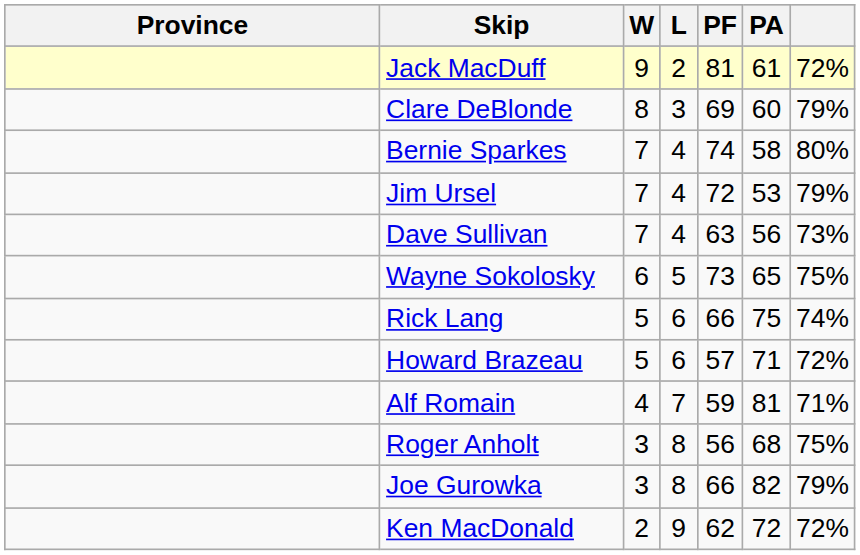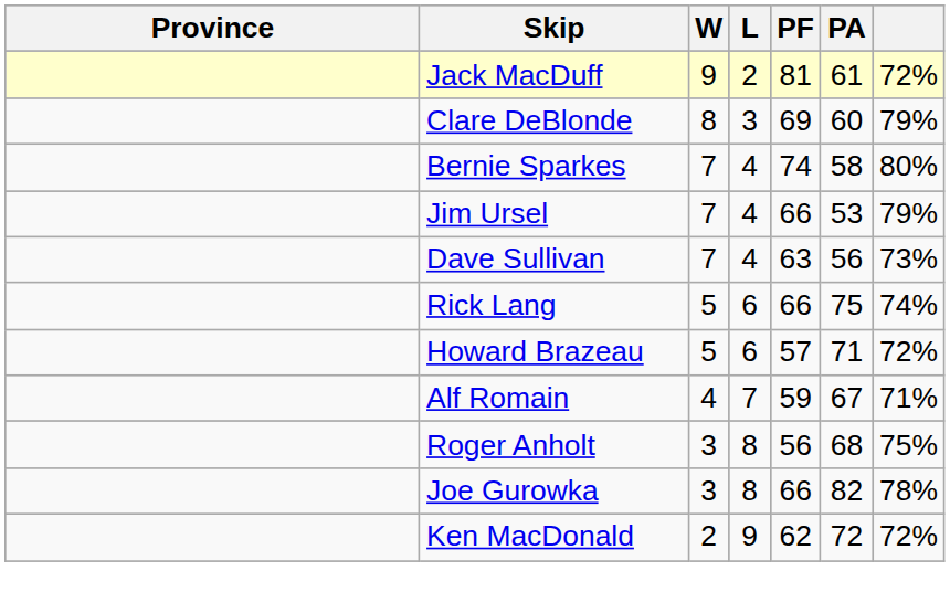 <table class="wikitable" style="text-align: center;">
 <tr>
 <th bgcolor="#efefef" width="220">Province</th>
 <th bgcolor="#efefef" width="140">Skip</th>
 <th bgcolor="#efefef" width="15">W</th>
 <th bgcolor="#efefef" width="15">L</th>
 <th bgcolor="#efefef" width="15">PF</th>
 <th bgcolor="#efefef" width="15">PA</th>
 <th bgcolor="#efefef" width=20></th>
 </tr>
 <tr bgcolor="#ffffcc">
 <td style="text-align: left;"></td>
 <td style="text-align: left;"><a href='#'>Jack MacDuff</a></td>
 <td>9</td>
 <td>2</td>
 <td>81</td>
 <td>61</td>
 <td>72%</td>
 </tr>
 <tr>
 <td style="text-align: left;"></td>
 <td style="text-align: left;"><a href='#'>Clare DeBlonde</a></td>
 <td>8</td>
 <td>3</td>
 <td>69</td>
 <td>60</td>
 <td>79%</td>
 </tr>
 <tr>
 <td style="text-align: left;"></td>
 <td style="text-align: left;"><a href='#'>Bernie Sparkes</a></td>
 <td>7</td>
 <td>4</td>
 <td>74</td>
 <td>58</td>
 <td>80%</td>
 </tr>
 <tr>
 <td style="text-align: left;"></td>
 <td style="text-align: left;"><a href='#'>Jim Ursel</a></td>
 <td>7</td>
 <td>4</td>
-<td>72</td>
+<td>66</td>
 <td>53</td>
 <td>79%</td>
 </tr>
 <tr>
 <td style="text-align: left;"></td>
 <td style="text-align: left;"><a href='#'>Dave Sullivan</a></td>
 <td>7</td>
 <td>4</td>
 <td>63</td>
 <td>56</td>
 <td>73%</td>
-</tr>
-<tr>
-<td style="text-align: left;"></td>
-<td style="text-align: left;"><a href='#'>Wayne Sokolosky</a></td>
-<td>6</td>
-<td>5</td>
-<td>73</td>
-<td>65</td>
-<td>75%</td>
 </tr>
 <tr>
 <td style="text-align: left;"></td>
 <td style="text-align: left;"><a href='#'>Rick Lang</a></td>
 <td>5</td>
 <td>6</td>
 <td>66</td>
 <td>75</td>
 <td>74%</td>
 </tr>
 <tr>
 <td style="text-align: left;"></td>
 <td style="text-align: left;"><a href='#'>Howard Brazeau</a></td>
 <td>5</td>
 <td>6</td>
 <td>57</td>
 <td>71</td>
 <td>72%</td>
 </tr>
 <tr>
 <td style="text-align: left;"></td>
 <td style="text-align: left;"><a href='#'>Alf Romain</a></td>
 <td>4</td>
 <td>7</td>
 <td>59</td>
-<td>81</td>
+<td>67</td>
 <td>71%</td>
 </tr>
 <tr>
 <td style="text-align: left;"></td>
 <td style="text-align: left;"><a href='#'>Roger Anholt</a></td>
 <td>3</td>
 <td>8</td>
 <td>56</td>
 <td>68</td>
 <td>75%</td>
 </tr>
 <tr>
 <td style="text-align: left;"></td>
 <td style="text-align: left;"><a href='#'>Joe Gurowka</a></td>
 <td>3</td>
 <td>8</td>
 <td>66</td>
 <td>82</td>
-<td>79%</td>
+<td>78%</td>
 </tr>
 <tr>
 <td style="text-align: left;"></td>
 <td style="text-align: left;"><a href='#'>Ken MacDonald</a></td>
 <td>2</td>
 <td>9</td>
 <td>62</td>
 <td>72</td>
 <td>72%</td>
 </tr>
 </table>
